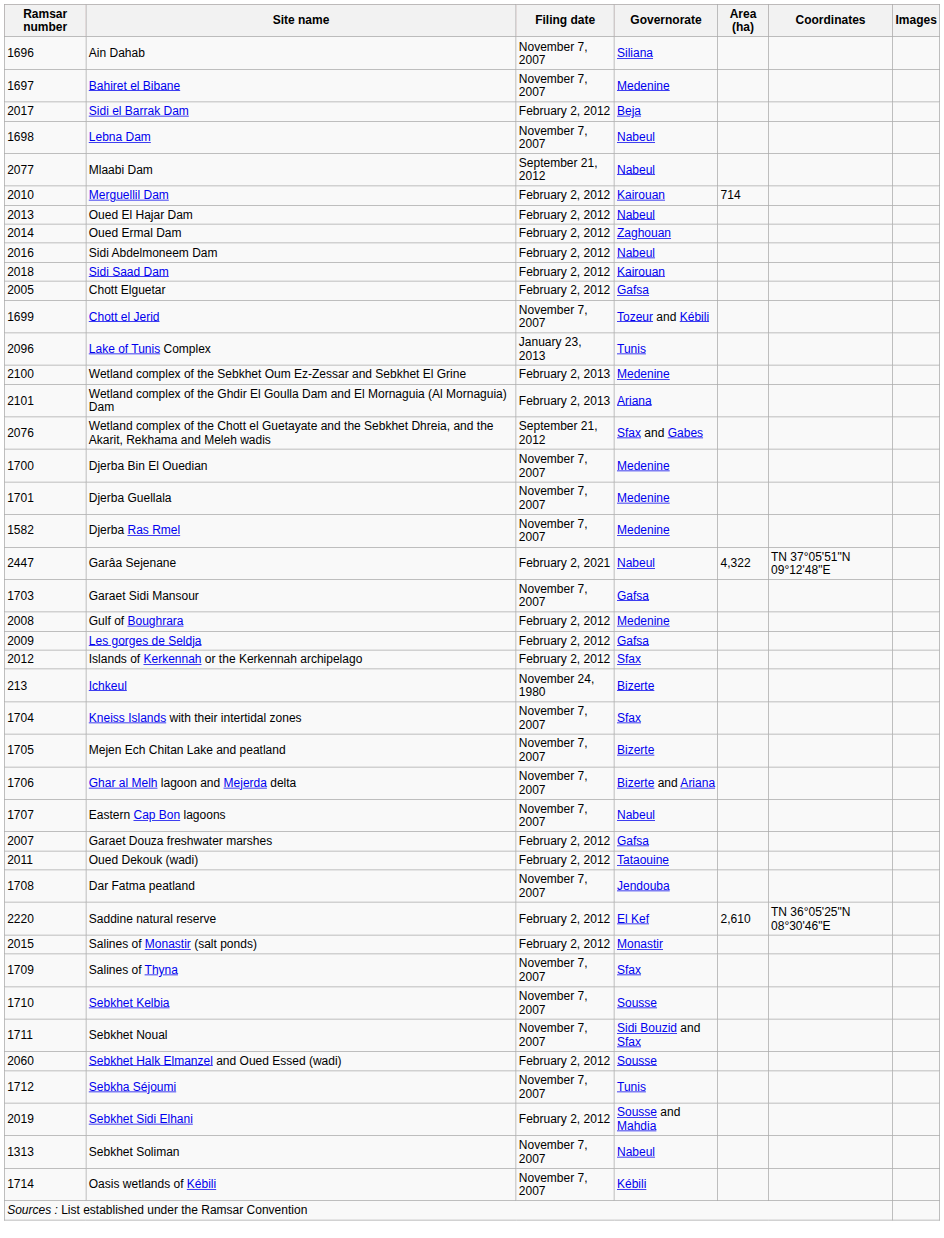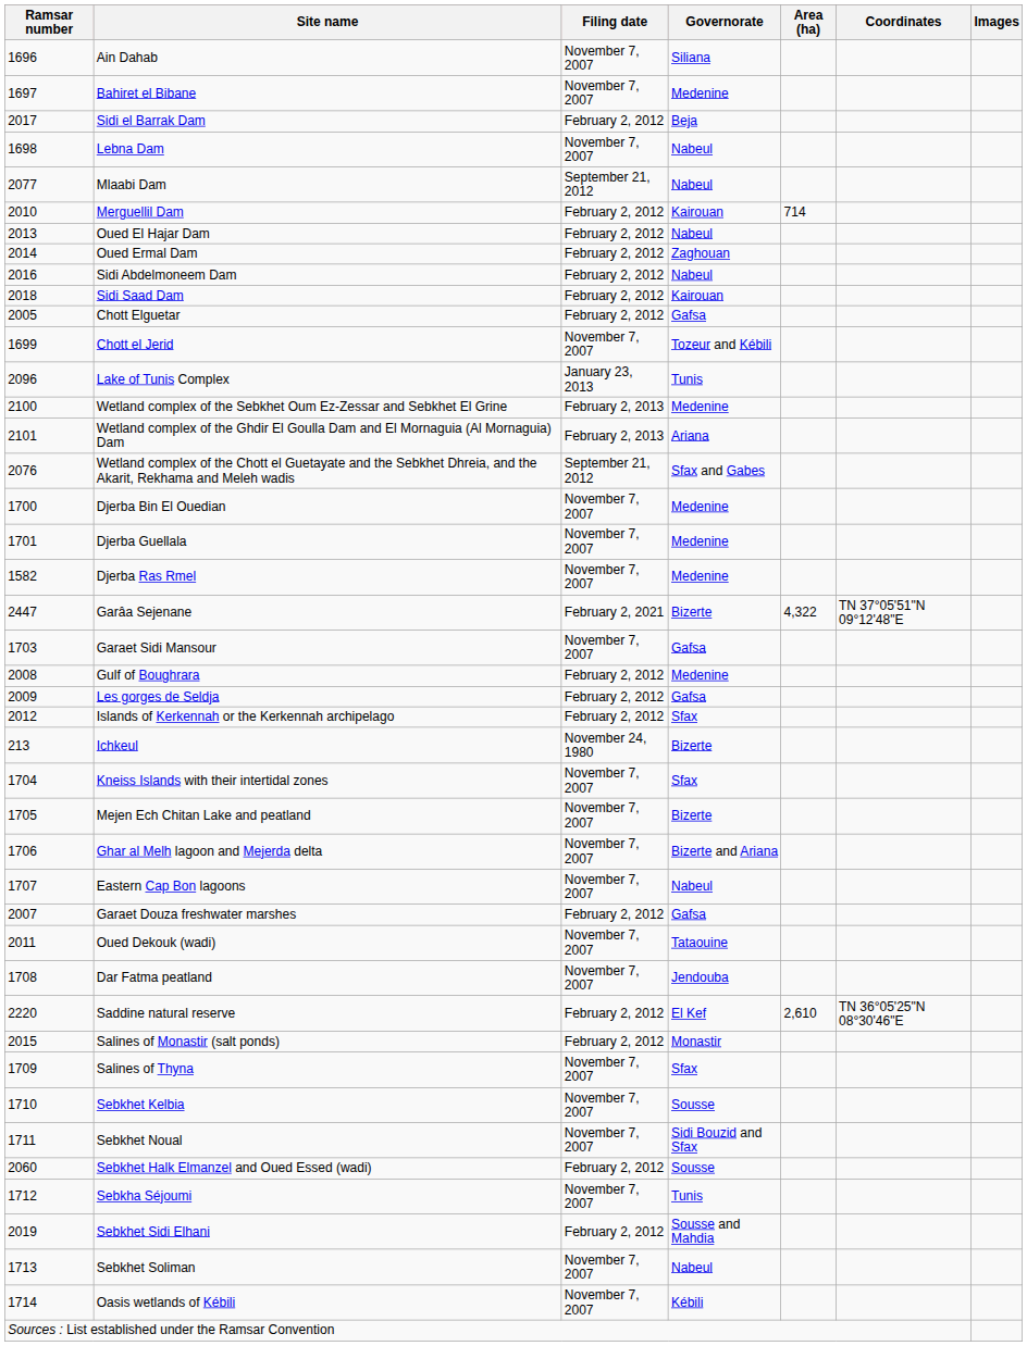 <table class="wikitable centre sortable">
 <tr align="center" bgcolor="#ffbbbb">
 <th>Ramsar number</th>
 <th>Site name</th>
 <th>Filing date</th>
 <th>Governorate</th>
 <th>Area (ha)</th>
 <th>Coordinates</th>
 <th>Images</th>
 </tr>
 <tr>
 <td>1696</td>
 <td>Ain Dahab</td>
 <td>November 7, 2007</td>
 <td><a href='#'>Siliana</a></td>
 <td></td>
 <td></td>
 <td></td>
 </tr>
 <tr>
 <td>1697</td>
 <td><a href='#'>Bahiret el Bibane</a></td>
 <td>November 7, 2007</td>
 <td><a href='#'>Medenine</a></td>
 <td></td>
 <td></td>
 <td></td>
 </tr>
 <tr>
 <td>2017</td>
 <td><a href='#'>Sidi el Barrak Dam</a></td>
 <td>February 2, 2012</td>
 <td><a href='#'>Beja</a></td>
 <td></td>
 <td></td>
 <td></td>
 </tr>
 <tr>
 <td>1698</td>
 <td><a href='#'>Lebna Dam</a></td>
 <td>November 7, 2007</td>
 <td><a href='#'>Nabeul</a></td>
 <td></td>
 <td></td>
 <td></td>
 </tr>
 <tr>
 <td>2077</td>
 <td>Mlaabi Dam</td>
 <td>September 21, 2012</td>
 <td><a href='#'>Nabeul</a></td>
 <td></td>
 <td></td>
 <td></td>
 </tr>
 <tr>
 <td>2010</td>
 <td><a href='#'>Merguellil Dam</a></td>
 <td>February 2, 2012</td>
 <td><a href='#'>Kairouan</a></td>
 <td>714</td>
 <td></td>
 <td></td>
 </tr>
 <tr>
 <td>2013</td>
 <td>Oued El Hajar Dam</td>
 <td>February 2, 2012</td>
 <td><a href='#'>Nabeul</a></td>
 <td></td>
 <td></td>
 <td></td>
 </tr>
 <tr>
 <td>2014</td>
 <td>Oued Ermal Dam</td>
 <td>February 2, 2012</td>
 <td><a href='#'>Zaghouan</a></td>
 <td></td>
 <td></td>
 <td></td>
 </tr>
 <tr>
 <td>2016</td>
 <td>Sidi Abdelmoneem Dam</td>
 <td>February 2, 2012</td>
 <td><a href='#'>Nabeul</a></td>
 <td></td>
 <td></td>
 <td></td>
 </tr>
 <tr>
 <td>2018</td>
 <td><a href='#'>Sidi Saad Dam</a></td>
 <td>February 2, 2012</td>
 <td><a href='#'>Kairouan</a></td>
 <td></td>
 <td></td>
 <td></td>
 </tr>
 <tr>
 <td>2005</td>
 <td>Chott Elguetar</td>
 <td>February 2, 2012</td>
 <td><a href='#'>Gafsa</a></td>
 <td></td>
 <td></td>
 <td></td>
 </tr>
 <tr>
 <td>1699</td>
 <td><a href='#'>Chott el Jerid</a></td>
 <td>November 7, 2007</td>
 <td><a href='#'>Tozeur</a> and <a href='#'>Kébili</a></td>
 <td></td>
 <td></td>
 <td></td>
 </tr>
 <tr>
 <td>2096</td>
 <td><a href='#'>Lake of Tunis</a> Complex</td>
 <td>January 23, 2013</td>
 <td><a href='#'>Tunis</a></td>
 <td></td>
 <td></td>
 <td></td>
 </tr>
 <tr>
 <td>2100</td>
 <td>Wetland complex of the Sebkhet Oum Ez-Zessar and Sebkhet El Grine</td>
 <td>February 2, 2013</td>
 <td><a href='#'>Medenine</a></td>
 <td></td>
 <td></td>
 <td></td>
 </tr>
 <tr>
 <td>2101</td>
 <td>Wetland complex of the Ghdir El Goulla Dam and El Mornaguia (Al Mornaguia) Dam</td>
 <td>February 2, 2013</td>
 <td><a href='#'>Ariana</a></td>
 <td></td>
 <td></td>
 <td></td>
 </tr>
 <tr>
 <td>2076</td>
 <td>Wetland complex of the Chott el Guetayate and the Sebkhet Dhreia, and the Akarit, Rekhama and Meleh wadis</td>
 <td>September 21, 2012</td>
 <td><a href='#'>Sfax</a> and <a href='#'>Gabes</a></td>
 <td></td>
 <td></td>
 <td></td>
 </tr>
 <tr>
 <td>1700</td>
 <td>Djerba Bin El Ouedian</td>
 <td>November 7, 2007</td>
 <td><a href='#'>Medenine</a></td>
 <td></td>
 <td></td>
 <td></td>
 </tr>
 <tr>
 <td>1701</td>
 <td>Djerba Guellala</td>
 <td>November 7, 2007</td>
 <td><a href='#'>Medenine</a></td>
 <td></td>
 <td></td>
 <td></td>
 </tr>
 <tr>
 <td>1582</td>
 <td>Djerba <a href='#'>Ras Rmel</a></td>
 <td>November 7, 2007</td>
 <td><a href='#'>Medenine</a></td>
 <td></td>
 <td></td>
 <td></td>
 </tr>
 <tr>
 <td>2447</td>
 <td>Garâa Sejenane</td>
 <td>February 2, 2021</td>
-<td><a href='#'>Nabeul</a></td>
+<td><a href='#'>Bizerte</a></td>
 <td>4,322</td>
 <td>TN 37°05'51"N 09°12'48"E</td>
 <td></td>
 </tr>
 <tr>
 <td>1703</td>
 <td>Garaet Sidi Mansour</td>
 <td>November 7, 2007</td>
 <td><a href='#'>Gafsa</a></td>
 <td></td>
 <td></td>
 <td></td>
 </tr>
 <tr>
 <td>2008</td>
 <td>Gulf of <a href='#'>Boughrara</a></td>
 <td>February 2, 2012</td>
 <td><a href='#'>Medenine</a></td>
 <td></td>
 <td></td>
 <td></td>
 </tr>
 <tr>
 <td>2009</td>
 <td><a href='#'>Les gorges de Seldja</a></td>
 <td>February 2, 2012</td>
 <td><a href='#'>Gafsa</a></td>
 <td></td>
 <td></td>
 <td></td>
 </tr>
 <tr>
 <td>2012</td>
 <td>Islands of <a href='#'>Kerkennah</a> or the Kerkennah archipelago</td>
 <td>February 2, 2012</td>
 <td><a href='#'>Sfax</a></td>
 <td></td>
 <td></td>
 <td></td>
 </tr>
 <tr>
 <td>213</td>
 <td><a href='#'>Ichkeul</a></td>
 <td>November 24, 1980</td>
 <td><a href='#'>Bizerte</a></td>
 <td></td>
 <td></td>
 <td></td>
 </tr>
 <tr>
 <td>1704</td>
 <td><a href='#'> Kneiss Islands</a> with their intertidal zones</td>
 <td>November 7, 2007</td>
 <td><a href='#'>Sfax</a></td>
 <td></td>
 <td></td>
 <td></td>
 </tr>
 <tr>
 <td>1705</td>
 <td>Mejen Ech Chitan Lake and peatland</td>
 <td>November 7, 2007</td>
 <td><a href='#'>Bizerte</a></td>
 <td></td>
 <td></td>
 <td></td>
 </tr>
 <tr>
 <td>1706</td>
 <td><a href='#'>Ghar al Melh</a> lagoon and <a href='#'>Mejerda</a> delta</td>
 <td>November 7, 2007</td>
 <td><a href='#'>Bizerte</a> and <a href='#'>Ariana</a></td>
 <td></td>
 <td></td>
 <td></td>
 </tr>
 <tr>
 <td>1707</td>
 <td>Eastern <a href='#'>Cap Bon</a> lagoons</td>
 <td>November 7, 2007</td>
 <td><a href='#'>Nabeul</a></td>
 <td></td>
 <td></td>
 <td></td>
 </tr>
 <tr>
 <td>2007</td>
 <td>Garaet Douza freshwater marshes</td>
 <td>February 2, 2012</td>
 <td><a href='#'>Gafsa</a></td>
 <td></td>
 <td></td>
 <td></td>
 </tr>
 <tr>
 <td>2011</td>
 <td>Oued Dekouk (wadi)</td>
-<td>February 2, 2012</td>
+<td>November 7, 2007</td>
 <td><a href='#'>Tataouine</a></td>
 <td></td>
 <td></td>
 <td></td>
 </tr>
 <tr>
 <td>1708</td>
 <td>Dar Fatma peatland</td>
 <td>November 7, 2007</td>
 <td><a href='#'>Jendouba</a></td>
 <td></td>
 <td></td>
 <td></td>
 </tr>
 <tr>
 <td>2220</td>
 <td>Saddine natural reserve</td>
 <td>February 2, 2012</td>
 <td><a href='#'>El Kef</a></td>
 <td>2,610</td>
 <td>TN 36°05'25"N 08°30'46"E</td>
 <td></td>
 </tr>
 <tr>
 <td>2015</td>
 <td>Salines of <a href='#'>Monastir</a> (salt ponds)</td>
 <td>February 2, 2012</td>
 <td><a href='#'>Monastir</a></td>
 <td></td>
 <td></td>
 <td></td>
 </tr>
 <tr>
 <td>1709</td>
 <td>Salines of <a href='#'>Thyna</a></td>
 <td>November 7, 2007</td>
 <td><a href='#'>Sfax</a></td>
 <td></td>
 <td></td>
 <td></td>
 </tr>
 <tr>
 <td>1710</td>
 <td><a href='#'>Sebkhet Kelbia</a></td>
 <td>November 7, 2007</td>
 <td><a href='#'>Sousse</a></td>
 <td></td>
 <td></td>
 <td></td>
 </tr>
 <tr>
 <td>1711</td>
 <td>Sebkhet Noual</td>
 <td>November 7, 2007</td>
 <td><a href='#'>Sidi Bouzid</a> and <a href='#'>Sfax</a></td>
 <td></td>
 <td></td>
 <td></td>
 </tr>
 <tr>
 <td>2060</td>
 <td><a href='#'>Sebkhet Halk Elmanzel</a> and Oued Essed (wadi)</td>
 <td>February 2, 2012</td>
 <td><a href='#'>Sousse</a></td>
 <td></td>
 <td></td>
 <td></td>
 </tr>
 <tr>
 <td>1712</td>
 <td><a href='#'>Sebkha Séjoumi</a></td>
 <td>November 7, 2007</td>
 <td><a href='#'>Tunis</a></td>
 <td></td>
 <td></td>
 <td></td>
 </tr>
 <tr>
 <td>2019</td>
 <td><a href='#'>Sebkhet Sidi Elhani</a></td>
 <td>February 2, 2012</td>
 <td><a href='#'>Sousse</a> and <a href='#'>Mahdia</a></td>
 <td></td>
 <td></td>
 <td></td>
 </tr>
 <tr>
-<td>1313</td>
+<td>1713</td>
 <td>Sebkhet Soliman</td>
 <td>November 7, 2007</td>
 <td><a href='#'>Nabeul</a></td>
 <td></td>
 <td></td>
 <td></td>
 </tr>
 <tr>
 <td>1714</td>
 <td>Oasis wetlands of <a href='#'>Kébili</a></td>
 <td>November 7, 2007</td>
 <td><a href='#'>Kébili</a></td>
 <td></td>
 <td></td>
 <td></td>
 </tr>
 <tr>
 <td colspan="6"><em>Sources :</em> List established under the Ramsar Convention</td>
 </tr>
 </table>
